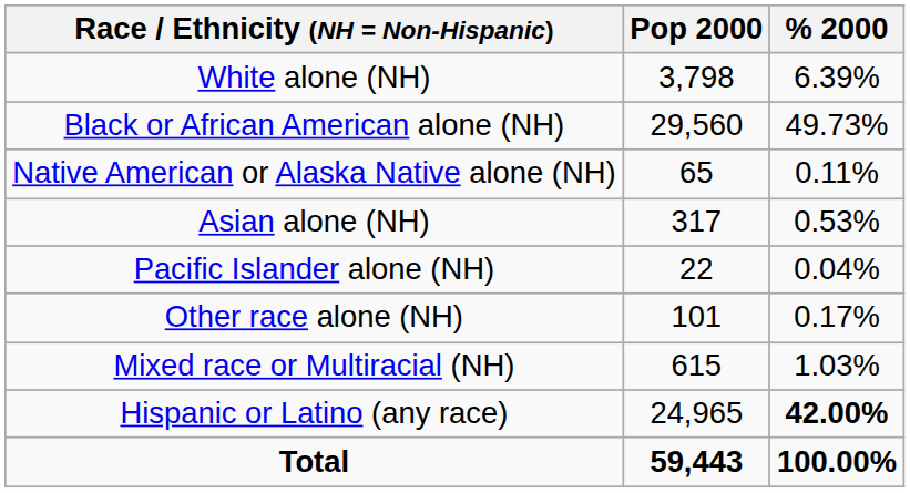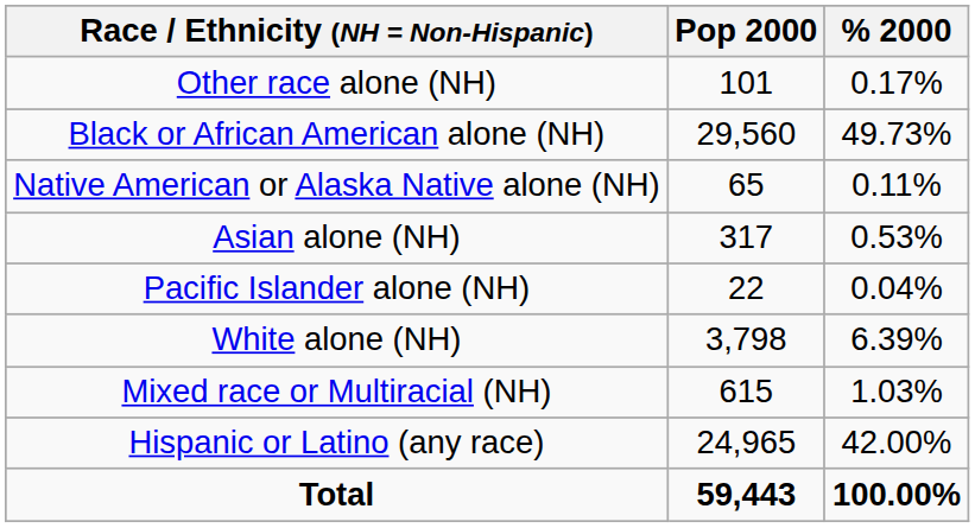 <table class="wikitable" style="text-align:center;">
 <tr>
 <th>Race / Ethnicity <small>(<em>NH = Non-Hispanic</em>)</small></th>
 <th>Pop 2000</th>
 <th>% 2000</th>
 </tr>
 <tr>
-<td><a href='#'>White</a> alone (NH)</td>
-<td>3,798</td>
-<td>6.39%</td>
+<td><a href='#'>Other race</a> alone (NH)</td>
+<td>101</td>
+<td>0.17%</td>
 </tr>
 <tr>
 <td><a href='#'>Black or African American</a> alone (NH)</td>
 <td>29,560</td>
 <td>49.73%</td>
 </tr>
 <tr>
 <td><a href='#'>Native American</a> or <a href='#'>Alaska Native</a> alone (NH)</td>
 <td>65</td>
 <td>0.11%</td>
 </tr>
 <tr>
 <td><a href='#'>Asian</a> alone (NH)</td>
 <td>317</td>
 <td>0.53%</td>
 </tr>
 <tr>
 <td><a href='#'>Pacific Islander</a> alone (NH)</td>
 <td>22</td>
 <td>0.04%</td>
 </tr>
 <tr>
-<td><a href='#'>Other race</a> alone (NH)</td>
-<td>101</td>
-<td>0.17%</td>
+<td><a href='#'>White</a> alone (NH)</td>
+<td>3,798</td>
+<td>6.39%</td>
 </tr>
 <tr>
 <td><a href='#'>Mixed race or Multiracial</a> (NH)</td>
 <td>615</td>
 <td>1.03%</td>
 </tr>
 <tr>
 <td><a href='#'>Hispanic or Latino</a> (any race)</td>
 <td>24,965</td>
-<td><strong>42.00%</strong></td>
+<td>42.00%</td>
 </tr>
 <tr>
 <td><strong>Total</strong></td>
 <td><strong>59,443</strong></td>
 <td><strong>100.00%</strong></td>
 </tr>
 </table>
